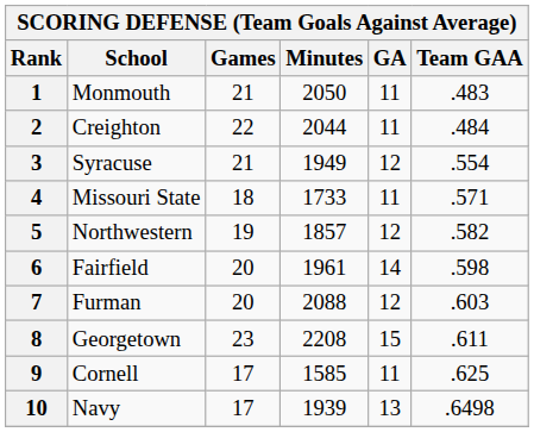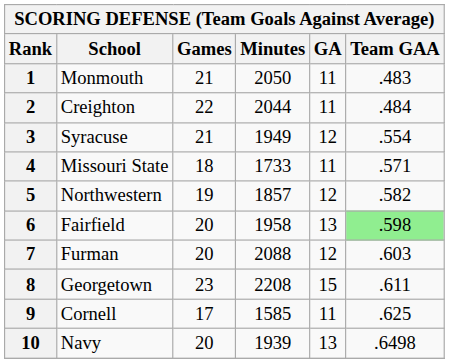 <table class="wikitable">
 <tr>
 <th colspan=6>SCORING DEFENSE (Team Goals Against Average)</th>
 </tr>
 <tr>
 <th>Rank</th>
 <th>School</th>
 <th>Games</th>
 <th>Minutes</th>
 <th>GA</th>
 <th>Team GAA</th>
 </tr>
 <tr>
 <th>1</th>
 <td>Monmouth</td>
 <td style="text-align:center;">21</td>
 <td style="text-align:center;">2050</td>
 <td style="text-align:center;">11</td>
 <td style="text-align:center;">.483</td>
 </tr>
 <tr>
 <th>2</th>
 <td>Creighton</td>
 <td style="text-align:center;">22</td>
 <td style="text-align:center;">2044</td>
 <td style="text-align:center;">11</td>
 <td style="text-align:center;">.484</td>
 </tr>
 <tr>
 <th>3</th>
 <td>Syracuse</td>
 <td style="text-align:center;">21</td>
 <td style="text-align:center;">1949</td>
 <td style="text-align:center;">12</td>
 <td style="text-align:center;">.554</td>
 </tr>
 <tr>
 <th>4</th>
 <td>Missouri State</td>
 <td style="text-align:center;">18</td>
 <td style="text-align:center;">1733</td>
 <td style="text-align:center;">11</td>
 <td style="text-align:center;">.571</td>
 </tr>
 <tr>
 <th>5</th>
 <td>Northwestern</td>
 <td style="text-align:center;">19</td>
 <td style="text-align:center;">1857</td>
 <td style="text-align:center;">12</td>
 <td style="text-align:center;">.582</td>
 </tr>
 <tr>
 <th>6</th>
 <td>Fairfield</td>
 <td style="text-align:center;">20</td>
-<td style="text-align:center;">1961</td>
-<td style="text-align:center;">14</td>
-<td style="text-align:center;">.598</td>
+<td style="text-align:center;">1958</td>
+<td style="text-align:center;">13</td>
+<td style="background: lightgreen; text-align:center;">.598</td>
 </tr>
 <tr>
 <th>7</th>
 <td>Furman</td>
 <td style="text-align:center;">20</td>
 <td style="text-align:center;">2088</td>
 <td style="text-align:center;">12</td>
 <td style="text-align:center;">.603</td>
 </tr>
 <tr>
 <th>8</th>
 <td>Georgetown</td>
 <td style="text-align:center;">23</td>
 <td style="text-align:center;">2208</td>
 <td style="text-align:center;">15</td>
 <td style="text-align:center;">.611</td>
 </tr>
 <tr>
 <th>9</th>
 <td>Cornell</td>
 <td style="text-align:center;">17</td>
 <td style="text-align:center;">1585</td>
 <td style="text-align:center;">11</td>
 <td style="text-align:center;">.625</td>
 </tr>
 <tr>
 <th>10</th>
 <td>Navy</td>
-<td style="text-align:center;">17</td>
+<td style="text-align:center;">20</td>
 <td style="text-align:center;">1939</td>
 <td style="text-align:center;">13</td>
 <td style="text-align:center;">.6498</td>
 </tr>
 <tr>
 </tr>
 </table>
